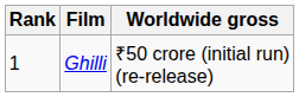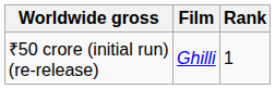 <table class="wikitable sortable" style="margin:auto; margin:auto">
 <tr>
+<th>Worldwide gross</th>
+<th>Film</th>
 <th>Rank</th>
-<th>Film</th>
-<th>Worldwide gross</th>
 </tr>
 <tr>
+<td>₹50 crore (initial run)<br> (re-release)</td>
+<td><em><a href='#'>Ghilli</a></em></td>
 <td>1</td>
-<td><em><a href='#'>Ghilli</a></em></td>
-<td>₹50 crore (initial run)<br> (re-release)</td>
 </tr>
 </table>
